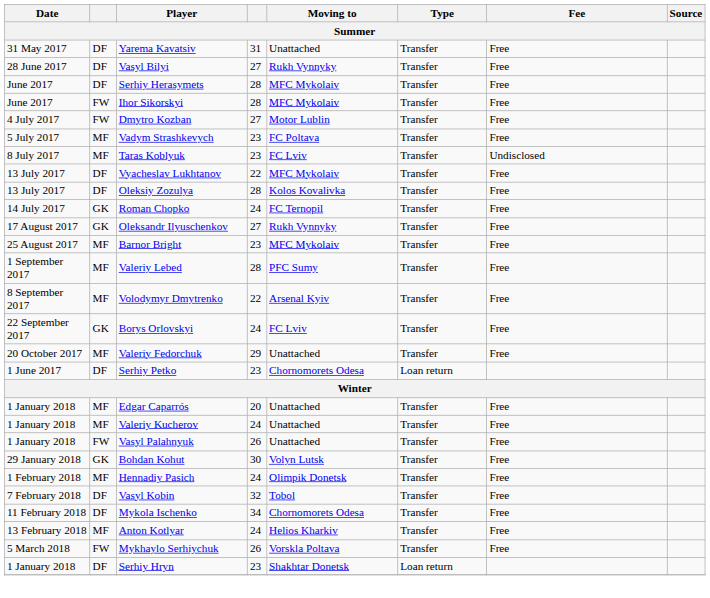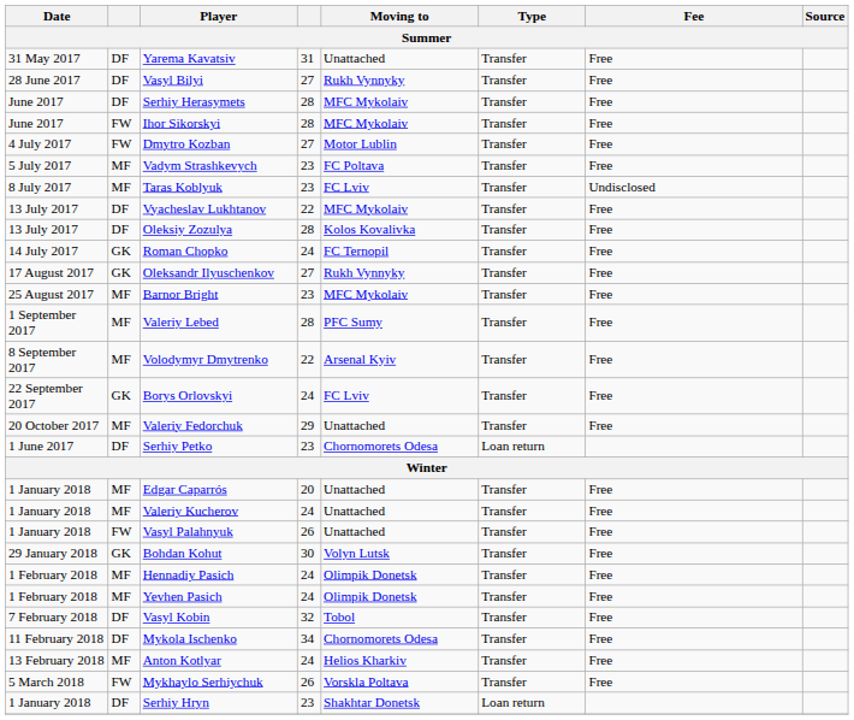 <table class="wikitable sortable">
 <tr>
 <th style="width:115px;">Date</th>
 <th style="width:30px;"></th>
 <th style="width:180px;">Player</th>
 <th style="width:20px;"></th>
 <th style="width:180px;">Moving to</th>
 <th style="width:120px;" class="unsortable">Type</th>
 <th style="width:250px;" class="unsortable">Fee</th>
 <th style="width:20px;">Source</th>
 </tr>
 <tr>
 <th colspan=8>Summer</th>
 </tr>
 <tr>
 <td>31 May 2017</td>
 <td>DF</td>
 <td> <a href='#'>Yarema Kavatsiv</a></td>
 <td>31</td>
 <td>Unattached</td>
 <td>Transfer</td>
 <td>Free</td>
 <td></td>
 </tr>
 <tr>
 <td>28 June 2017</td>
 <td>DF</td>
 <td> <a href='#'>Vasyl Bilyi</a></td>
 <td>27</td>
 <td> <a href='#'>Rukh Vynnyky</a></td>
 <td>Transfer</td>
 <td>Free</td>
 <td></td>
 </tr>
 <tr>
 <td>June 2017</td>
 <td>DF</td>
 <td> <a href='#'>Serhiy Herasymets</a></td>
 <td>28</td>
 <td> <a href='#'>MFC Mykolaiv</a></td>
 <td>Transfer</td>
 <td>Free</td>
 <td></td>
 </tr>
 <tr>
 <td>June 2017</td>
 <td>FW</td>
 <td> <a href='#'>Ihor Sikorskyi</a></td>
 <td>28</td>
 <td> <a href='#'>MFC Mykolaiv</a></td>
 <td>Transfer</td>
 <td>Free</td>
 <td></td>
 </tr>
 <tr>
 <td>4 July 2017</td>
 <td>FW</td>
 <td> <a href='#'>Dmytro Kozban</a></td>
 <td>27</td>
 <td> <a href='#'>Motor Lublin</a></td>
 <td>Transfer</td>
 <td>Free</td>
 <td></td>
 </tr>
 <tr>
 <td>5 July 2017</td>
 <td>MF</td>
 <td> <a href='#'>Vadym Strashkevych</a></td>
 <td>23</td>
 <td> <a href='#'>FC Poltava</a></td>
 <td>Transfer</td>
 <td>Free</td>
 <td></td>
 </tr>
 <tr>
 <td>8 July 2017</td>
 <td>MF</td>
 <td> <a href='#'>Taras Koblyuk</a></td>
 <td>23</td>
 <td> <a href='#'>FC Lviv</a></td>
 <td>Transfer</td>
 <td>Undisclosed</td>
 <td></td>
 </tr>
 <tr>
 <td>13 July 2017</td>
 <td>DF</td>
 <td> <a href='#'>Vyacheslav Lukhtanov</a></td>
 <td>22</td>
 <td> <a href='#'>MFC Mykolaiv</a></td>
 <td>Transfer</td>
 <td>Free</td>
 <td></td>
 </tr>
 <tr>
 <td>13 July 2017</td>
 <td>DF</td>
 <td> <a href='#'>Oleksiy Zozulya</a></td>
 <td>28</td>
 <td> <a href='#'>Kolos Kovalivka</a></td>
 <td>Transfer</td>
 <td>Free</td>
 <td></td>
 </tr>
 <tr>
 <td>14 July 2017</td>
 <td>GK</td>
 <td> <a href='#'>Roman Chopko</a></td>
 <td>24</td>
 <td> <a href='#'>FC Ternopil</a></td>
 <td>Transfer</td>
 <td>Free</td>
 <td></td>
 </tr>
 <tr>
 <td>17 August 2017</td>
 <td>GK</td>
 <td> <a href='#'>Oleksandr Ilyuschenkov</a></td>
 <td>27</td>
 <td> <a href='#'>Rukh Vynnyky</a></td>
 <td>Transfer</td>
 <td>Free</td>
 <td></td>
 </tr>
 <tr>
 <td>25 August 2017</td>
 <td>MF</td>
 <td> <a href='#'>Barnor Bright</a></td>
 <td>23</td>
 <td> <a href='#'>MFC Mykolaiv</a></td>
 <td>Transfer</td>
 <td>Free</td>
 <td></td>
 </tr>
 <tr>
 <td>1 September 2017</td>
 <td>MF</td>
 <td> <a href='#'>Valeriy Lebed</a></td>
 <td>28</td>
 <td> <a href='#'>PFC Sumy</a></td>
 <td>Transfer</td>
 <td>Free</td>
 <td></td>
 </tr>
 <tr>
 <td>8 September 2017</td>
 <td>MF</td>
 <td> <a href='#'>Volodymyr Dmytrenko</a></td>
 <td>22</td>
 <td> <a href='#'>Arsenal Kyiv</a></td>
 <td>Transfer</td>
 <td>Free</td>
 <td></td>
 </tr>
 <tr>
 <td>22 September 2017</td>
 <td>GK</td>
 <td> <a href='#'>Borys Orlovskyi</a></td>
 <td>24</td>
 <td> <a href='#'>FC Lviv</a></td>
 <td>Transfer</td>
 <td>Free</td>
 <td></td>
 </tr>
 <tr>
 <td>20 October 2017</td>
 <td>MF</td>
 <td> <a href='#'>Valeriy Fedorchuk</a></td>
 <td>29</td>
 <td>Unattached</td>
 <td>Transfer</td>
 <td>Free</td>
 <td></td>
 </tr>
 <tr>
 <td>1 June 2017</td>
 <td>DF</td>
 <td> <a href='#'>Serhiy Petko</a></td>
 <td>23</td>
 <td> <a href='#'>Chornomorets Odesa</a></td>
 <td>Loan return</td>
 <td></td>
 <td></td>
 </tr>
 <tr>
 <th colspan=8>Winter</th>
 </tr>
 <tr>
 <td>1 January 2018</td>
 <td>MF</td>
 <td> <a href='#'>Edgar Caparrós</a></td>
 <td>20</td>
 <td>Unattached</td>
 <td>Transfer</td>
 <td>Free</td>
 <td></td>
 </tr>
 <tr>
 <td>1 January 2018</td>
 <td>MF</td>
 <td> <a href='#'>Valeriy Kucherov</a></td>
 <td>24</td>
 <td>Unattached</td>
 <td>Transfer</td>
 <td>Free</td>
 <td></td>
 </tr>
 <tr>
 <td>1 January 2018</td>
 <td>FW</td>
 <td> <a href='#'>Vasyl Palahnyuk</a></td>
 <td>26</td>
 <td>Unattached</td>
 <td>Transfer</td>
 <td>Free</td>
 <td></td>
 </tr>
 <tr>
 <td>29 January 2018</td>
 <td>GK</td>
 <td> <a href='#'>Bohdan Kohut</a></td>
 <td>30</td>
 <td> <a href='#'>Volyn Lutsk</a></td>
 <td>Transfer</td>
 <td>Free</td>
 <td></td>
 </tr>
 <tr>
 <td>1 February 2018</td>
 <td>MF</td>
 <td> <a href='#'>Hennadiy Pasich</a></td>
 <td>24</td>
 <td> <a href='#'>Olimpik Donetsk</a></td>
 <td>Transfer</td>
 <td>Free</td>
 <td></td>
 </tr>
 <tr>
+<td>1 February 2018</td>
+<td>MF</td>
+<td> <a href='#'>Yevhen Pasich</a></td>
+<td>24</td>
+<td> <a href='#'>Olimpik Donetsk</a></td>
+<td>Transfer</td>
+<td>Free</td>
+<td></td>
+</tr>
+<tr>
 <td>7 February 2018</td>
 <td>DF</td>
 <td> <a href='#'>Vasyl Kobin</a></td>
 <td>32</td>
 <td> <a href='#'>Tobol</a></td>
 <td>Transfer</td>
 <td>Free</td>
 <td></td>
 </tr>
 <tr>
 <td>11 February 2018</td>
 <td>DF</td>
 <td> <a href='#'>Mykola Ischenko</a></td>
 <td>34</td>
 <td> <a href='#'>Chornomorets Odesa</a></td>
 <td>Transfer</td>
 <td>Free</td>
 <td></td>
 </tr>
 <tr>
 <td>13 February 2018</td>
 <td>MF</td>
 <td> <a href='#'>Anton Kotlyar</a></td>
 <td>24</td>
 <td> <a href='#'>Helios Kharkiv</a></td>
 <td>Transfer</td>
 <td>Free</td>
 <td></td>
 </tr>
 <tr>
 <td>5 March 2018</td>
 <td>FW</td>
 <td> <a href='#'>Mykhaylo Serhiychuk</a></td>
 <td>26</td>
 <td> <a href='#'>Vorskla Poltava</a></td>
 <td>Transfer</td>
 <td>Free</td>
 <td></td>
 </tr>
 <tr>
 <td>1 January 2018</td>
 <td>DF</td>
 <td> <a href='#'>Serhiy Hryn</a></td>
 <td>23</td>
 <td> <a href='#'>Shakhtar Donetsk</a></td>
 <td>Loan return</td>
 <td></td>
 <td></td>
 </tr>
 <tr>
 </tr>
 </table>
